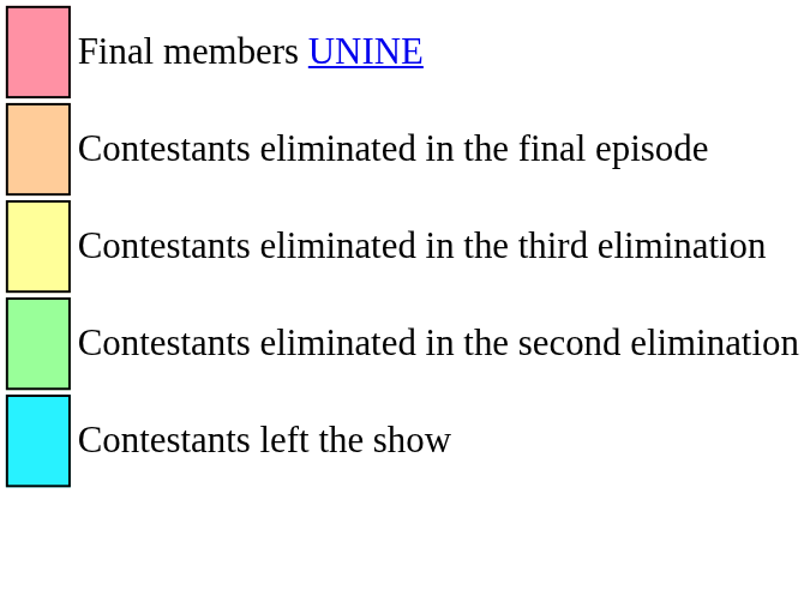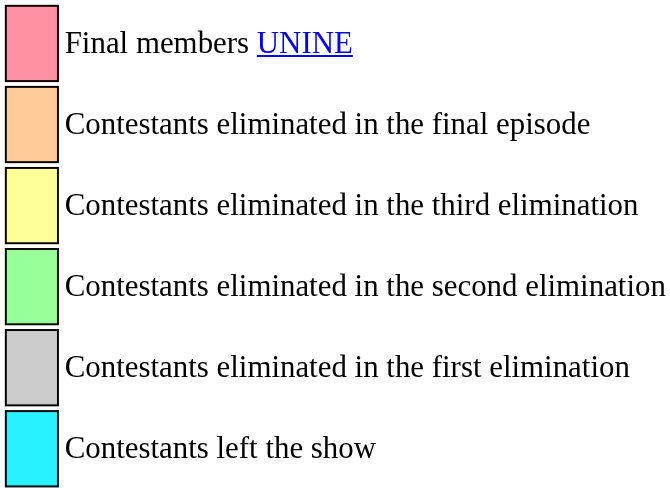 <table class="toccolours" style="font-size: 75%, white-space: nowrap;">
 <tr>
 <td style="background:#FF91A4; border: 1px solid black;"><br>      </td>
 <td>Final members <a href='#'>UNINE</a></td>
 </tr>
 <tr>
 <td style="background:#FFCC99; border: 1px solid black;"><br>      </td>
 <td>Contestants eliminated in the final episode</td>
 </tr>
 <tr>
 <td style="background:#FFFF99; border: 1px solid black;"><br>      </td>
 <td>Contestants eliminated in the third elimination</td>
 </tr>
 <tr>
 <td style="background:#99FF99; border: 1px solid black;"><br>      </td>
 <td>Contestants eliminated in the second elimination</td>
 </tr>
 <tr>
+<td style="background:#CCCCCC; border: 1px solid black;"><br>      </td>
+<td>Contestants eliminated in the first elimination</td>
+</tr>
+<tr>
 <td style="background:#28f2ff; border: 1px solid black;"><br>      </td>
 <td>Contestants left the show</td>
 </tr>
 </table>
